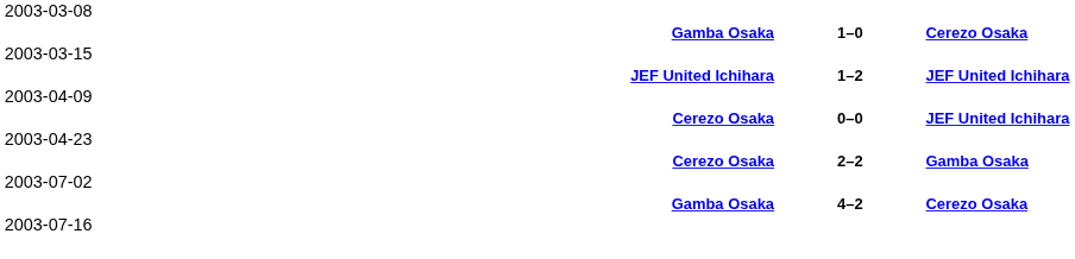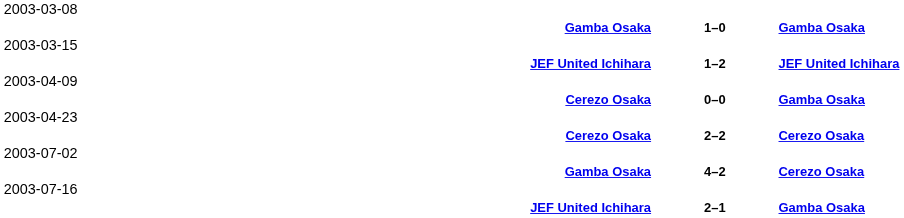 <table width=100% cellspacing=1>
 <tr>
 <th></th>
 <th></th>
 <th></th>
 </tr>
 <tr>
 <td>2003-03-08</td>
 </tr>
 <tr style=font-size:90%>
 <td align=right><strong><a href='#'>Gamba Osaka</a></strong></td>
 <td align=center><strong>1–0</strong></td>
-<td><strong><a href='#'>Cerezo Osaka</a></strong></td>
+<td><strong><a href='#'>Gamba Osaka</a></strong></td>
 </tr>
 <tr>
 <td>2003-03-15</td>
 </tr>
 <tr style=font-size:90%>
 <td align=right><strong><a href='#'>JEF United Ichihara</a></strong></td>
 <td align=center><strong>1–2</strong></td>
 <td><strong><a href='#'>JEF United Ichihara</a></strong></td>
 </tr>
 <tr>
 <td>2003-04-09</td>
 </tr>
 <tr style=font-size:90%>
 <td align=right><strong><a href='#'>Cerezo Osaka</a></strong></td>
 <td align=center><strong>0–0</strong></td>
-<td><strong><a href='#'>JEF United Ichihara</a></strong></td>
+<td><strong><a href='#'>Gamba Osaka</a></strong></td>
 </tr>
 <tr>
 <td>2003-04-23</td>
 </tr>
 <tr style=font-size:90%>
 <td align=right><strong><a href='#'>Cerezo Osaka</a></strong></td>
 <td align=center><strong>2–2</strong></td>
-<td><strong><a href='#'>Gamba Osaka</a></strong></td>
+<td><strong><a href='#'>Cerezo Osaka</a></strong></td>
 </tr>
 <tr>
 <td>2003-07-02</td>
 </tr>
 <tr style=font-size:90%>
 <td align=right><strong><a href='#'>Gamba Osaka</a></strong></td>
 <td align=center><strong>4–2</strong></td>
 <td><strong><a href='#'>Cerezo Osaka</a></strong></td>
 </tr>
 <tr>
 <td>2003-07-16</td>
 </tr>
+<tr style=font-size:90%>
+<td align=right><strong><a href='#'>JEF United Ichihara</a></strong></td>
+<td align=center><strong>2–1</strong></td>
+<td><strong><a href='#'>Gamba Osaka</a></strong></td>
+</tr>
 </table>
